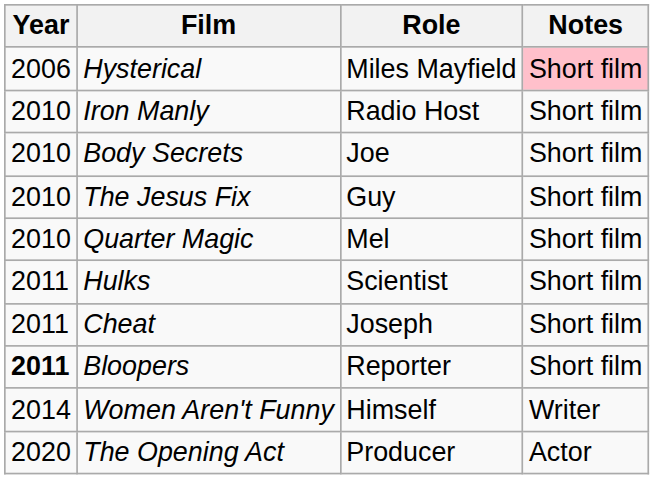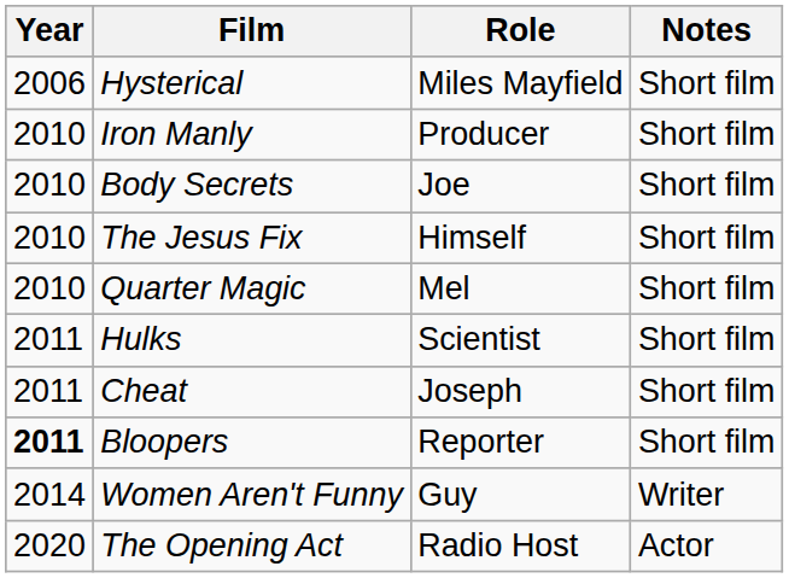 <table class="wikitable">
 <tr>
 <th>Year</th>
 <th>Film</th>
 <th>Role</th>
 <th>Notes</th>
 </tr>
 <tr>
 <td>2006</td>
 <td><em>Hysterical</em></td>
 <td>Miles Mayfield</td>
-<td style="background: pink;">Short film</td>
+<td>Short film</td>
 </tr>
 <tr>
 <td>2010</td>
 <td><em>Iron Manly</em></td>
-<td>Radio Host</td>
+<td>Producer</td>
 <td>Short film</td>
 </tr>
 <tr>
 <td>2010</td>
 <td><em>Body Secrets</em></td>
 <td>Joe</td>
 <td>Short film</td>
 </tr>
 <tr>
 <td>2010</td>
 <td><em>The Jesus Fix</em></td>
-<td>Guy</td>
+<td>Himself</td>
 <td>Short film</td>
 </tr>
 <tr>
 <td>2010</td>
 <td><em>Quarter Magic</em></td>
 <td>Mel</td>
 <td>Short film</td>
 </tr>
 <tr>
 <td>2011</td>
 <td><em>Hulks</em></td>
 <td>Scientist</td>
 <td>Short film</td>
 </tr>
 <tr>
 <td>2011</td>
 <td><em>Cheat</em></td>
 <td>Joseph</td>
 <td>Short film</td>
 </tr>
 <tr>
 <td><strong>2011</strong></td>
 <td><em>Bloopers</em></td>
 <td>Reporter</td>
 <td>Short film</td>
 </tr>
 <tr>
 <td>2014</td>
 <td><em>Women Aren't Funny</em></td>
-<td>Himself</td>
+<td>Guy</td>
 <td>Writer</td>
 </tr>
 <tr>
 <td>2020</td>
 <td><em>The Opening Act</em></td>
-<td>Producer</td>
+<td>Radio Host</td>
 <td>Actor</td>
 </tr>
 </table>
